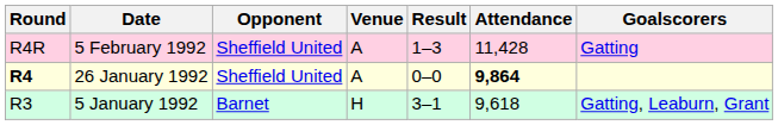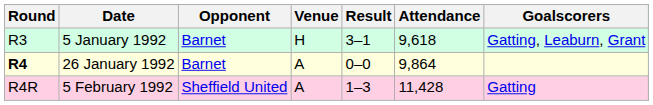 <table class="wikitable">
 <tr>
 <th>Round</th>
 <th>Date</th>
 <th>Opponent</th>
 <th>Venue</th>
 <th>Result</th>
 <th>Attendance</th>
 <th>Goalscorers</th>
 </tr>
+<tr style="background-color: #d0ffe3;">
+<td>R3</td>
+<td>5 January 1992</td>
+<td><a href='#'>Barnet</a></td>
+<td>H</td>
+<td>3–1</td>
+<td>9,618</td>
+<td><a href='#'>Gatting</a>, <a href='#'>Leaburn</a>, <a href='#'>Grant</a></td>
+</tr>
+<tr style="background-color: #ffffdd;">
+<td><strong>R4</strong></td>
+<td>26 January 1992</td>
+<td><a href='#'>Barnet</a></td>
+<td>A</td>
+<td>0–0</td>
+<td>9,864</td>
+<td></td>
+</tr>
 <tr style="background-color: #ffd0e3;">
 <td>R4R</td>
 <td>5 February 1992</td>
 <td><a href='#'>Sheffield United</a></td>
 <td>A</td>
 <td>1–3</td>
 <td>11,428</td>
 <td><a href='#'>Gatting</a></td>
 </tr>
-<tr style="background-color: #ffffdd;">
-<td><strong>R4</strong></td>
-<td>26 January 1992</td>
-<td><a href='#'>Sheffield United</a></td>
-<td>A</td>
-<td>0–0</td>
-<td><strong>9,864</strong></td>
-<td></td>
-</tr>
-<tr style="background-color: #d0ffe3;">
-<td>R3</td>
-<td>5 January 1992</td>
-<td><a href='#'>Barnet</a></td>
-<td>H</td>
-<td>3–1</td>
-<td>9,618</td>
-<td><a href='#'>Gatting</a>, <a href='#'>Leaburn</a>, <a href='#'>Grant</a></td>
-</tr>
 </table>
